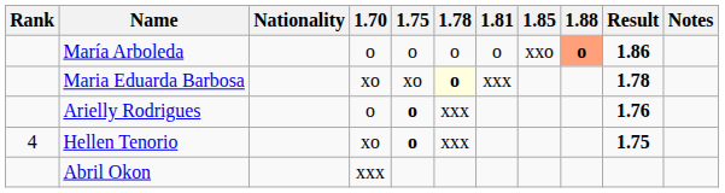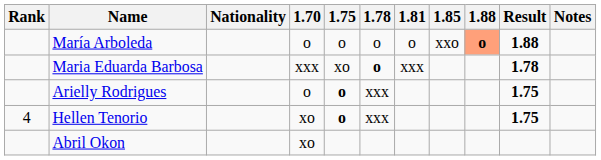 <table class="wikitable sortable" style="text-align:center">
 <tr>
 <th>Rank</th>
 <th>Name</th>
 <th>Nationality</th>
 <th>1.70</th>
 <th>1.75</th>
 <th>1.78</th>
 <th>1.81</th>
 <th>1.85</th>
 <th>1.88</th>
 <th>Result</th>
 <th>Notes</th>
 </tr>
 <tr>
 <td></td>
 <td align=left><a href='#'>María Arboleda</a></td>
 <td align=left></td>
 <td>o</td>
 <td>o</td>
 <td>o</td>
 <td>o</td>
 <td>xxo</td>
 <td style="background: lightsalmon;"><strong>o</strong></td>
-<td><strong>1.86</strong></td>
+<td><strong>1.88</strong></td>
 <td></td>
 </tr>
 <tr>
 <td></td>
 <td align=left><a href='#'>Maria Eduarda Barbosa</a></td>
 <td align=left></td>
+<td>xxx</td>
 <td>xo</td>
-<td>xo</td>
-<td style="background: lightyellow;"><strong>o</strong></td>
+<td><strong>o</strong></td>
 <td>xxx</td>
 <td></td>
 <td></td>
 <td><strong>1.78</strong></td>
 <td></td>
 </tr>
 <tr>
 <td></td>
 <td align=left><a href='#'>Arielly Rodrigues</a></td>
 <td align=left></td>
 <td>o</td>
 <td><strong>o</strong></td>
 <td>xxx</td>
 <td></td>
 <td></td>
 <td></td>
-<td><strong>1.76</strong></td>
+<td><strong>1.75</strong></td>
 <td></td>
 </tr>
 <tr>
 <td>4</td>
 <td align=left><a href='#'>Hellen Tenorio</a></td>
 <td align=left></td>
 <td>xo</td>
 <td><strong>o</strong></td>
 <td>xxx</td>
 <td></td>
 <td></td>
 <td></td>
 <td><strong>1.75</strong></td>
 <td></td>
 </tr>
 <tr>
 <td></td>
 <td align=left><a href='#'>Abril Okon</a></td>
 <td align=left></td>
-<td>xxx</td>
+<td>xo</td>
 <td></td>
 <td></td>
 <td></td>
 <td></td>
 <td></td>
 <td></td>
 <td></td>
 </tr>
 </table>
